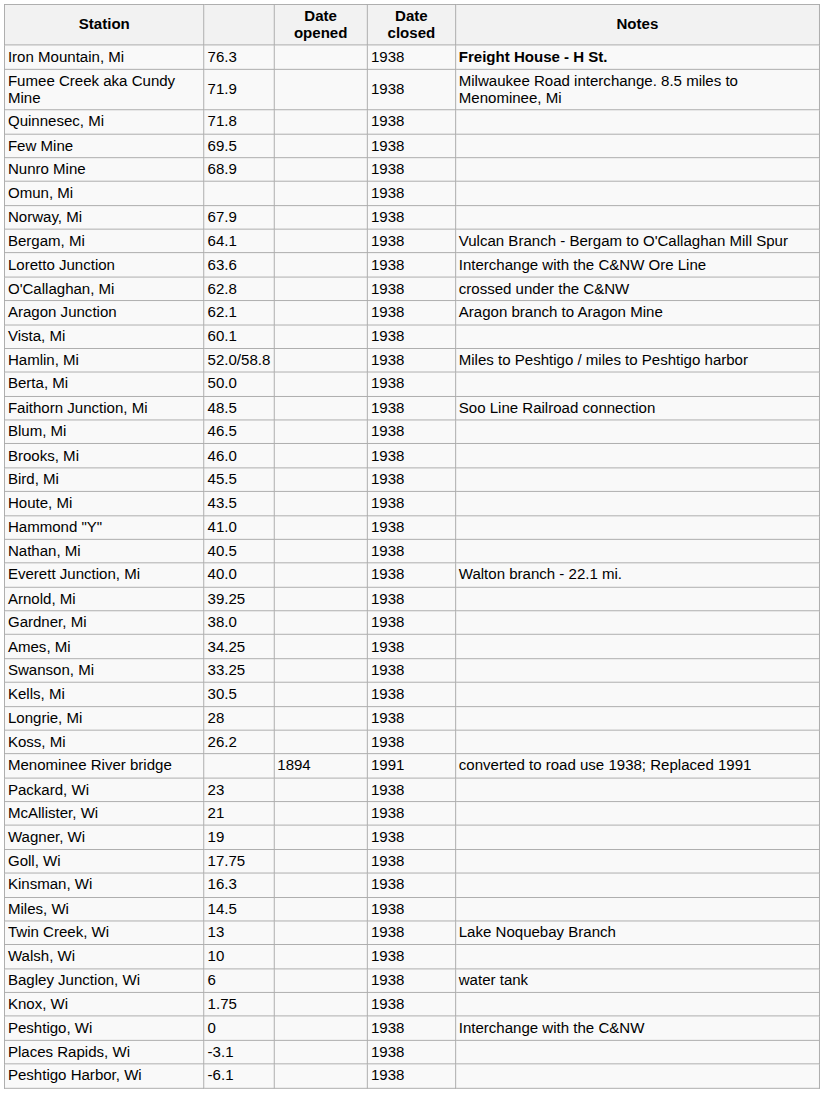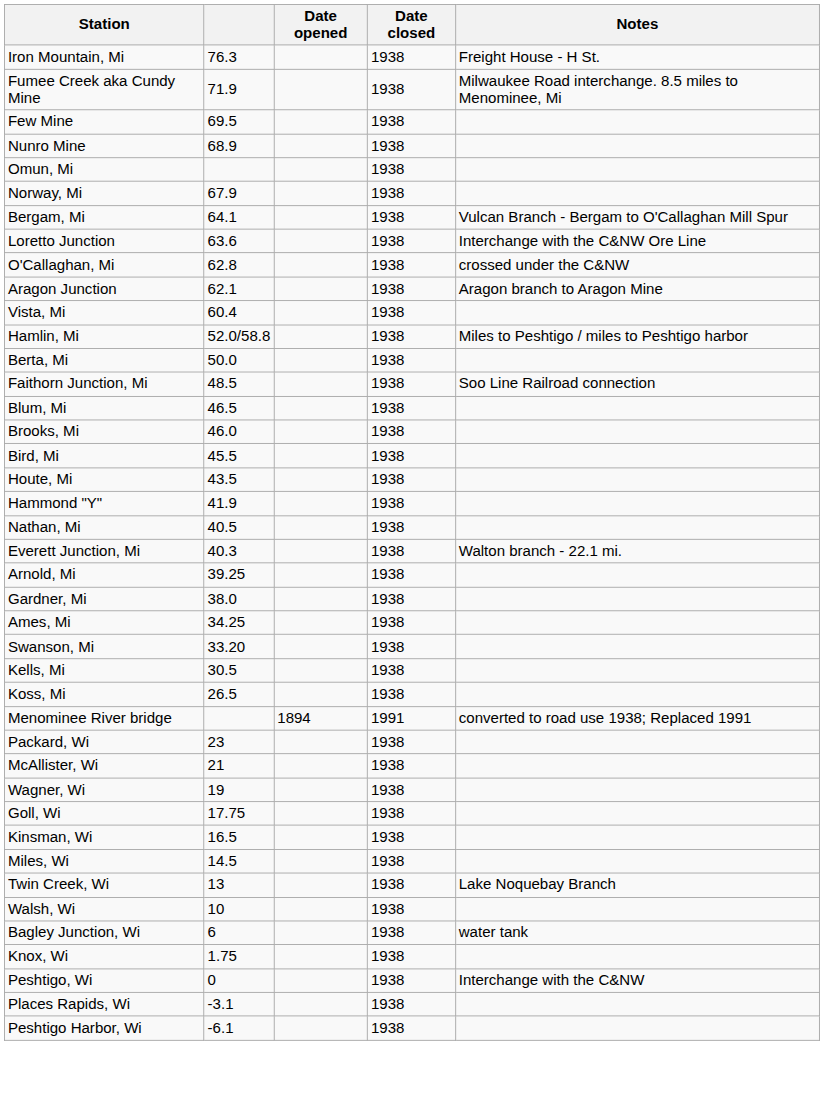 <table class="wikitable">
 <tr>
 <th>Station</th>
 <th></th>
 <th>Date opened</th>
 <th>Date closed</th>
 <th>Notes</th>
 </tr>
 <tr>
 <td>Iron Mountain, Mi</td>
 <td>76.3</td>
 <td></td>
 <td>1938</td>
-<td><strong>Freight House - H St.</strong></td>
+<td>Freight House - H St.</td>
 </tr>
 <tr>
 <td>Fumee Creek aka Cundy Mine</td>
 <td>71.9</td>
 <td></td>
 <td>1938</td>
 <td>Milwaukee Road interchange. 8.5 miles to Menominee, Mi</td>
-</tr>
-<tr>
-<td>Quinnesec, Mi</td>
-<td>71.8</td>
-<td></td>
-<td>1938</td>
-<td></td>
 </tr>
 <tr>
 <td>Few Mine</td>
 <td>69.5</td>
 <td></td>
 <td>1938</td>
 <td></td>
 </tr>
 <tr>
 <td>Nunro Mine</td>
 <td>68.9</td>
 <td></td>
 <td>1938</td>
 <td></td>
 </tr>
 <tr>
 <td>Omun, Mi</td>
 <td></td>
 <td></td>
 <td>1938</td>
 <td></td>
 </tr>
 <tr>
 <td>Norway, Mi</td>
 <td>67.9</td>
 <td></td>
 <td>1938</td>
 <td></td>
 </tr>
 <tr>
 <td>Bergam, Mi</td>
 <td>64.1</td>
 <td></td>
 <td>1938</td>
 <td>Vulcan Branch - Bergam to O'Callaghan Mill Spur</td>
 </tr>
 <tr>
 <td>Loretto Junction</td>
 <td>63.6</td>
 <td></td>
 <td>1938</td>
 <td>Interchange with the C&NW Ore Line</td>
 </tr>
 <tr>
 <td>O'Callaghan, Mi</td>
 <td>62.8</td>
 <td></td>
 <td>1938</td>
 <td>crossed under the C&NW</td>
 </tr>
 <tr>
 <td>Aragon Junction</td>
 <td>62.1</td>
 <td></td>
 <td>1938</td>
 <td>Aragon branch to Aragon Mine</td>
 </tr>
 <tr>
 <td>Vista, Mi</td>
-<td>60.1</td>
+<td>60.4</td>
 <td></td>
 <td>1938</td>
 <td></td>
 </tr>
 <tr>
 <td>Hamlin, Mi</td>
 <td>52.0/58.8</td>
 <td></td>
 <td>1938</td>
 <td>Miles to Peshtigo / miles to Peshtigo harbor</td>
 </tr>
 <tr>
 <td>Berta, Mi</td>
 <td>50.0</td>
 <td></td>
 <td>1938</td>
 <td></td>
 </tr>
 <tr>
 <td>Faithorn Junction, Mi</td>
 <td>48.5</td>
 <td></td>
 <td>1938</td>
 <td>Soo Line Railroad connection</td>
 </tr>
 <tr>
 <td>Blum, Mi</td>
 <td>46.5</td>
 <td></td>
 <td>1938</td>
 <td></td>
 </tr>
 <tr>
 <td>Brooks, Mi</td>
 <td>46.0</td>
 <td></td>
 <td>1938</td>
 <td></td>
 </tr>
 <tr>
 <td>Bird, Mi</td>
 <td>45.5</td>
 <td></td>
 <td>1938</td>
 <td></td>
 </tr>
 <tr>
 <td>Houte, Mi</td>
 <td>43.5</td>
 <td></td>
 <td>1938</td>
 <td></td>
 </tr>
 <tr>
 <td>Hammond "Y"</td>
-<td>41.0</td>
+<td>41.9</td>
 <td></td>
 <td>1938</td>
 <td></td>
 </tr>
 <tr>
 <td>Nathan, Mi</td>
 <td>40.5</td>
 <td></td>
 <td>1938</td>
 <td></td>
 </tr>
 <tr>
 <td>Everett Junction, Mi</td>
-<td>40.0</td>
+<td>40.3</td>
 <td></td>
 <td>1938</td>
 <td>Walton branch - 22.1 mi.</td>
 </tr>
 <tr>
 <td>Arnold, Mi</td>
 <td>39.25</td>
 <td></td>
 <td>1938</td>
 <td></td>
 </tr>
 <tr>
 <td>Gardner, Mi</td>
 <td>38.0</td>
 <td></td>
 <td>1938</td>
 <td></td>
 </tr>
 <tr>
 <td>Ames, Mi</td>
 <td>34.25</td>
 <td></td>
 <td>1938</td>
 <td></td>
 </tr>
 <tr>
 <td>Swanson, Mi</td>
-<td>33.25</td>
+<td>33.20</td>
 <td></td>
 <td>1938</td>
 <td></td>
 </tr>
 <tr>
 <td>Kells, Mi</td>
 <td>30.5</td>
 <td></td>
 <td>1938</td>
 <td></td>
 </tr>
 <tr>
-<td>Longrie, Mi</td>
-<td>28</td>
-<td></td>
-<td>1938</td>
-<td></td>
-</tr>
-<tr>
 <td>Koss, Mi</td>
-<td>26.2</td>
+<td>26.5</td>
 <td></td>
 <td>1938</td>
 <td></td>
 </tr>
 <tr>
 <td>Menominee River bridge</td>
 <td></td>
 <td>1894</td>
 <td>1991</td>
 <td>converted to road use 1938; Replaced 1991</td>
 </tr>
 <tr>
 <td>Packard, Wi</td>
 <td>23</td>
 <td></td>
 <td>1938</td>
 <td></td>
 </tr>
 <tr>
 <td>McAllister, Wi</td>
 <td>21</td>
 <td></td>
 <td>1938</td>
 <td></td>
 </tr>
 <tr>
 <td>Wagner, Wi</td>
 <td>19</td>
 <td></td>
 <td>1938</td>
 <td></td>
 </tr>
 <tr>
 <td>Goll, Wi</td>
 <td>17.75</td>
 <td></td>
 <td>1938</td>
 <td></td>
 </tr>
 <tr>
 <td>Kinsman, Wi</td>
-<td>16.3</td>
+<td>16.5</td>
 <td></td>
 <td>1938</td>
 <td></td>
 </tr>
 <tr>
 <td>Miles, Wi</td>
 <td>14.5</td>
 <td></td>
 <td>1938</td>
 <td></td>
 </tr>
 <tr>
 <td>Twin Creek, Wi</td>
 <td>13</td>
 <td></td>
 <td>1938</td>
 <td>Lake Noquebay Branch</td>
 </tr>
 <tr>
 <td>Walsh, Wi</td>
 <td>10</td>
 <td></td>
 <td>1938</td>
 <td></td>
 </tr>
 <tr>
 <td>Bagley Junction, Wi</td>
 <td>6</td>
 <td></td>
 <td>1938</td>
 <td>water tank</td>
 </tr>
 <tr>
 <td>Knox, Wi</td>
 <td>1.75</td>
 <td></td>
 <td>1938</td>
 <td></td>
 </tr>
 <tr>
 <td>Peshtigo, Wi</td>
 <td>0</td>
 <td></td>
 <td>1938</td>
 <td>Interchange with the C&NW</td>
 </tr>
 <tr>
 <td>Places Rapids, Wi</td>
 <td>-3.1</td>
 <td></td>
 <td>1938</td>
 <td></td>
 </tr>
 <tr>
 <td>Peshtigo Harbor, Wi</td>
 <td>-6.1</td>
 <td></td>
 <td>1938</td>
 <td></td>
 </tr>
 </table>
